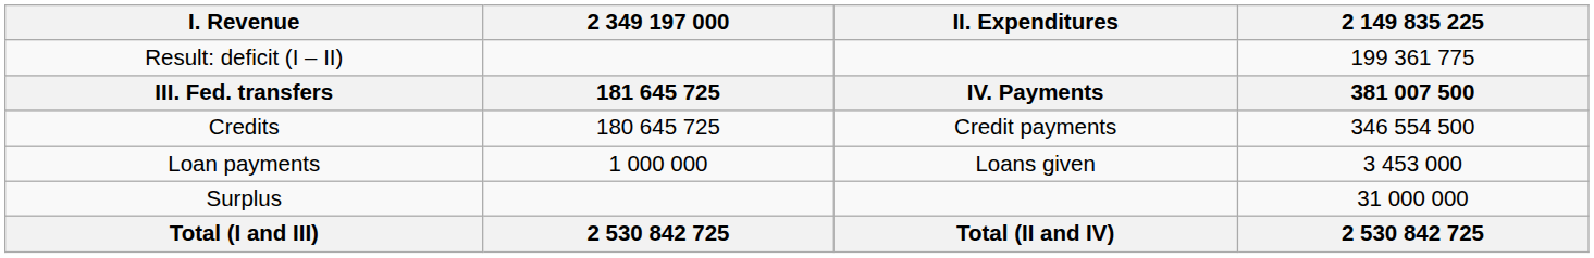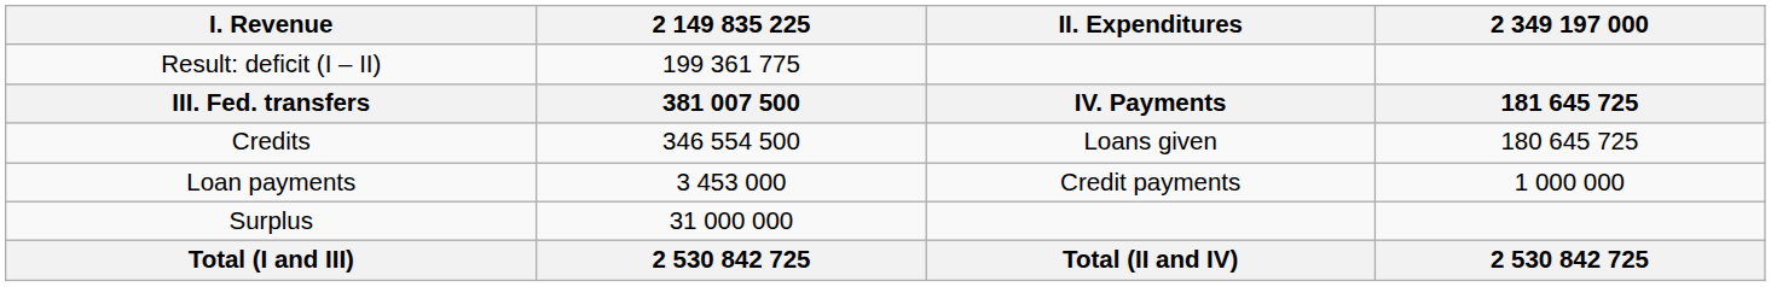 <table class="wikitable" width="90%">
 <tr align="center">
 <th>I. Revenue</th>
+<th>2 149 835 225</th>
+<th>II. Expenditures</th>
 <th>2 349 197 000</th>
-<th>II. Expenditures</th>
-<th>2 149 835 225</th>
 </tr>
 <tr align="center">
 <td>Result: deficit (I – II)</td>
+<td>199 361 775</td>
 <td></td>
 <td></td>
-<td>199 361 775</td>
 </tr>
 <tr align="center">
 <th>III. Fed. transfers</th>
+<th>381 007 500</th>
+<th>IV. Payments</th>
 <th>181 645 725</th>
-<th>IV. Payments</th>
-<th>381 007 500</th>
 </tr>
 <tr align="center">
 <td>Credits</td>
+<td>346 554 500</td>
+<td>Loans given</td>
 <td>180 645 725</td>
-<td>Credit payments</td>
-<td>346 554 500</td>
 </tr>
 <tr align="center">
 <td>Loan payments</td>
+<td>3 453 000</td>
+<td>Credit payments</td>
 <td>1 000 000</td>
-<td>Loans given</td>
-<td>3 453 000</td>
 </tr>
 <tr align="center">
 <td>Surplus</td>
+<td>31 000 000</td>
 <td></td>
 <td></td>
-<td>31 000 000</td>
 </tr>
 <tr align="center">
 <th>Total (I and III)</th>
 <th>2 530 842 725</th>
 <th>Total (II and IV)</th>
 <th>2 530 842 725</th>
 </tr>
 </table>
